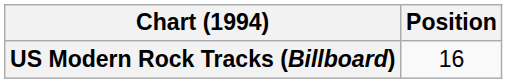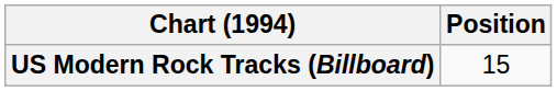 <table class="wikitable plainrowheaders" style="text-align:center">
 <tr>
 <th>Chart (1994)</th>
 <th>Position</th>
 </tr>
 <tr>
 <th scope="row">US Modern Rock Tracks (<em>Billboard</em>)</th>
-<td>16</td>
+<td>15</td>
 </tr>
 </table>
